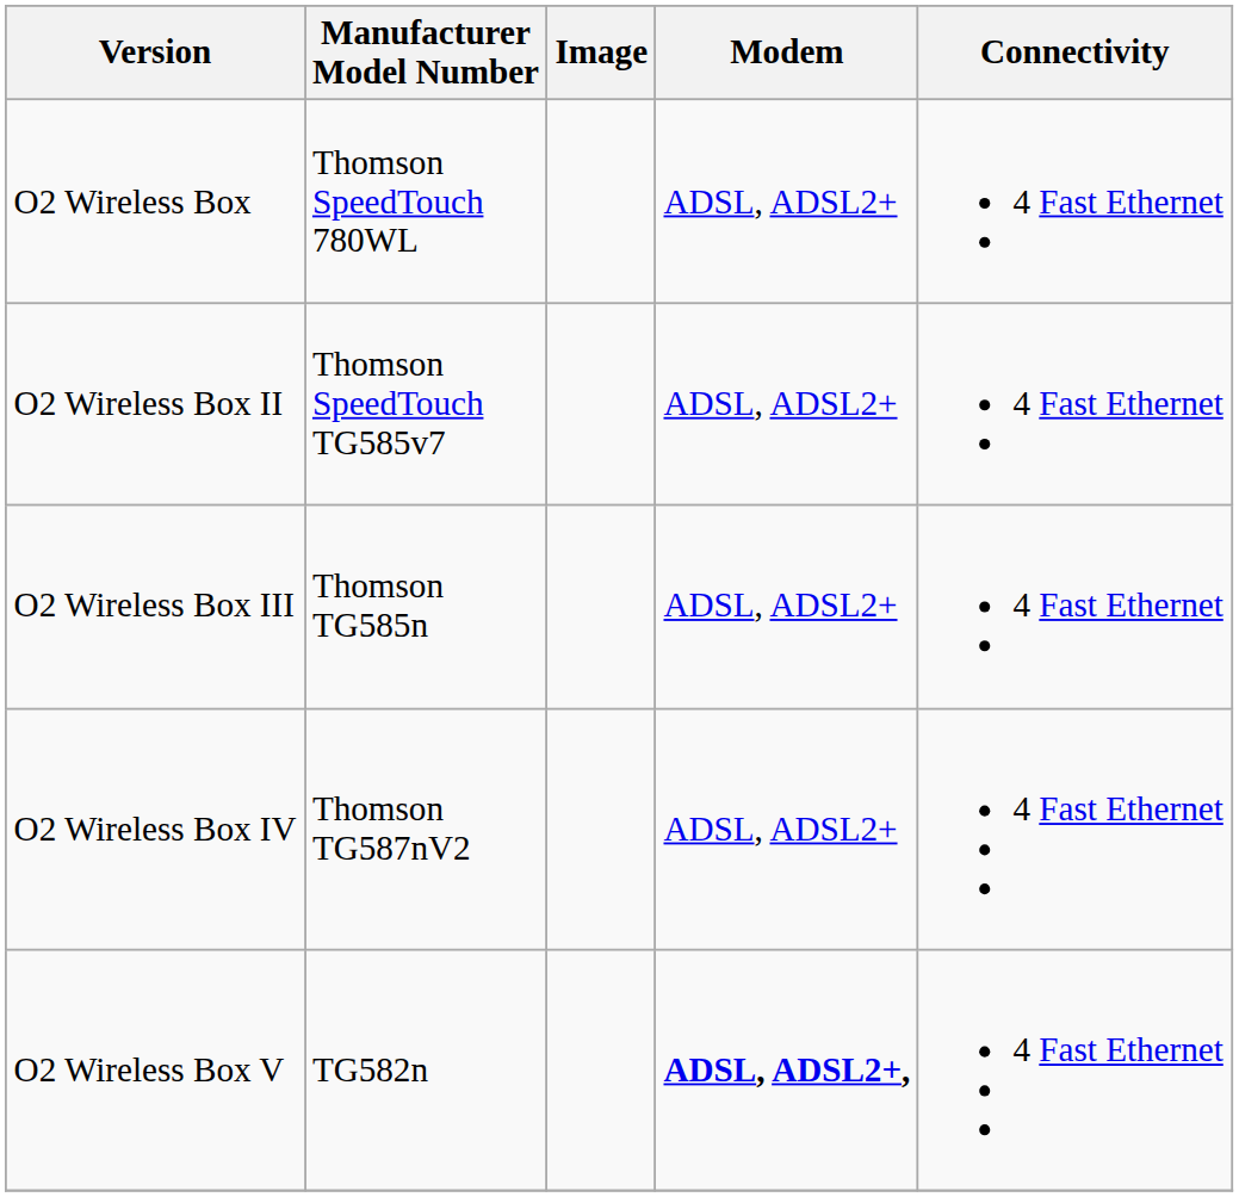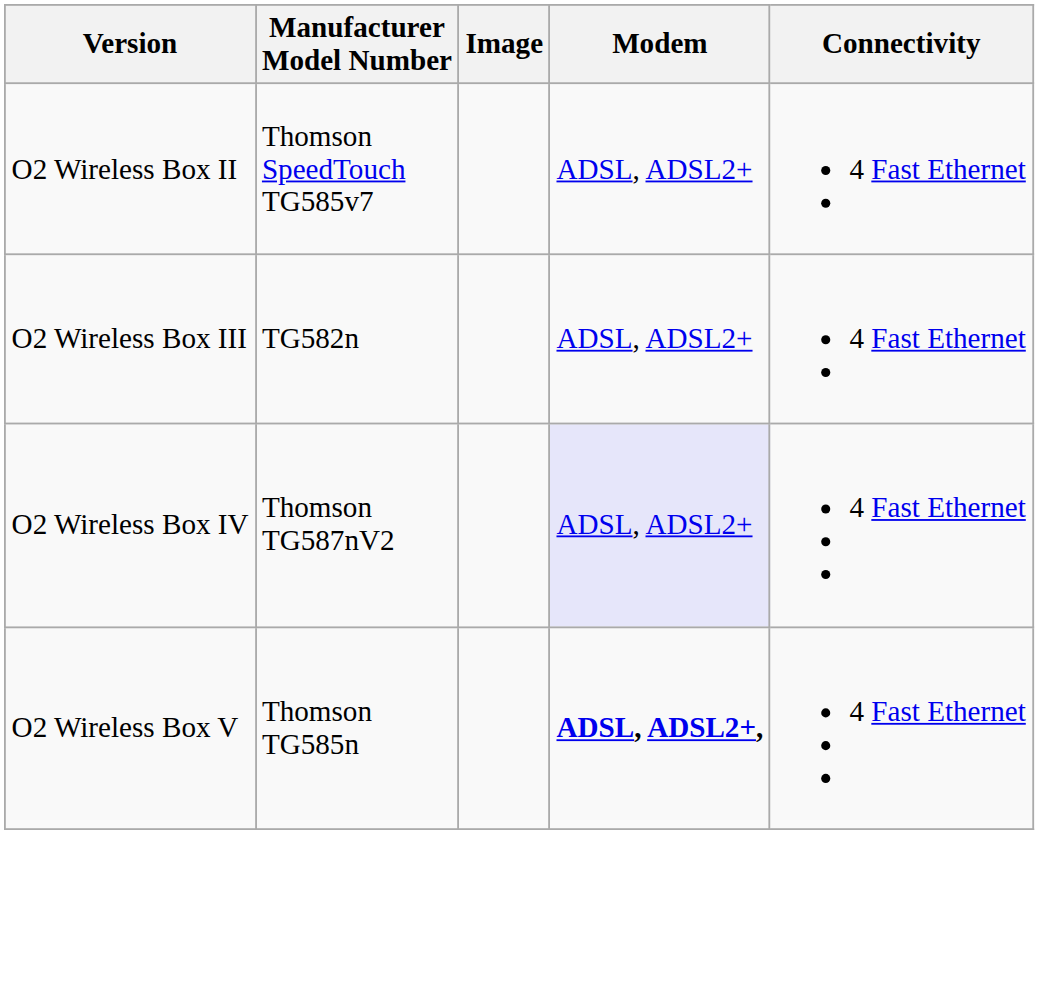 <table class="wikitable">
 <tr>
 <th>Version</th>
 <th>Manufacturer<br>Model Number</th>
 <th>Image</th>
 <th>Modem</th>
 <th>Connectivity</th>
-</tr>
-<tr>
-<td>O2 Wireless Box</td>
-<td>Thomson <br><a href='#'>SpeedTouch</a> <br>780WL</td>
-<td></td>
-<td><a href='#'>ADSL</a>, <a href='#'>ADSL2+</a></td>
-<td><br><ul><li>4 <a href='#'>Fast Ethernet</a></li><li></li></ul></td>
 </tr>
 <tr>
 <td>O2 Wireless Box II</td>
 <td>Thomson <br><a href='#'>SpeedTouch</a> <br>TG585v7</td>
 <td></td>
 <td><a href='#'>ADSL</a>, <a href='#'>ADSL2+</a></td>
 <td><br><ul><li>4 <a href='#'>Fast Ethernet</a></li><li></li></ul></td>
 </tr>
 <tr>
 <td>O2 Wireless Box III</td>
-<td>Thomson <br>TG585n</td>
+<td>TG582n</td>
 <td></td>
 <td><a href='#'>ADSL</a>, <a href='#'>ADSL2+</a></td>
 <td><br><ul><li>4 <a href='#'>Fast Ethernet</a></li><li></li></ul></td>
 </tr>
 <tr>
 <td>O2 Wireless Box IV</td>
 <td>Thomson <br>TG587nV2</td>
 <td></td>
-<td><a href='#'>ADSL</a>, <a href='#'>ADSL2+</a></td>
+<td style="background: lavender;"><a href='#'>ADSL</a>, <a href='#'>ADSL2+</a></td>
 <td><br><ul><li>4 <a href='#'>Fast Ethernet</a></li><li></li><li></li></ul></td>
 </tr>
 <tr>
 <td>O2 Wireless Box V</td>
-<td>TG582n</td>
+<td>Thomson <br>TG585n</td>
 <td></td>
 <td><strong><a href='#'>ADSL</a>, <a href='#'>ADSL2+</a>,</strong></td>
 <td><br><ul><li>4 <a href='#'>Fast Ethernet</a></li><li></li><li></li></ul></td>
 </tr>
 <tr>
 </tr>
 </table>
